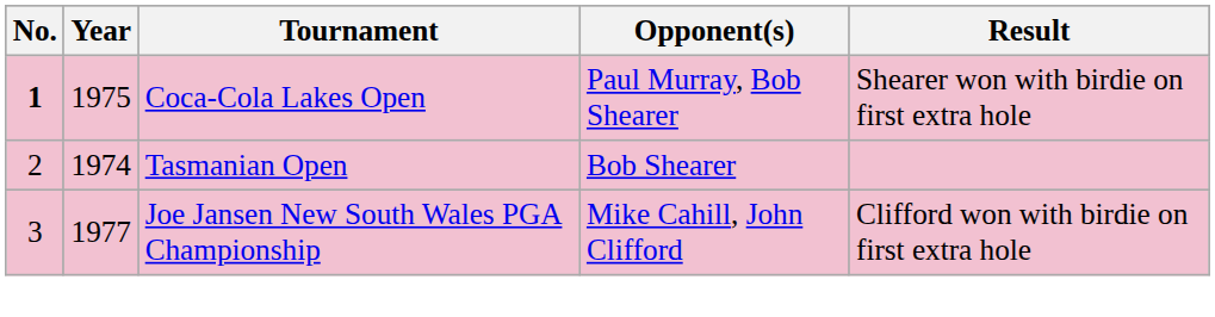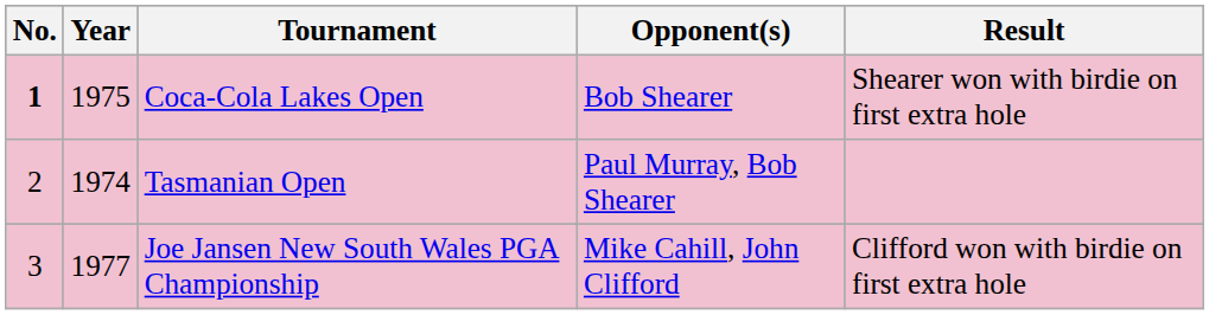 <table class="wikitable" style="font-size:95%;">
 <tr>
 <th>No.</th>
 <th>Year</th>
 <th>Tournament</th>
 <th>Opponent(s)</th>
 <th>Result</th>
 </tr>
 <tr style="background:#F2C1D1;">
 <td align=center><strong>1</strong></td>
 <td>1975</td>
 <td><a href='#'>Coca-Cola Lakes Open</a></td>
-<td> <a href='#'>Paul Murray</a>,  <a href='#'>Bob Shearer</a></td>
+<td> <a href='#'>Bob Shearer</a></td>
 <td>Shearer won with birdie on first extra hole</td>
 </tr>
 <tr style="background:#F2C1D1;">
 <td align=center>2</td>
 <td>1974</td>
 <td><a href='#'>Tasmanian Open</a></td>
-<td> <a href='#'>Bob Shearer</a></td>
+<td> <a href='#'>Paul Murray</a>,  <a href='#'>Bob Shearer</a></td>
 <td></td>
 </tr>
 <tr style="background:#F2C1D1;">
 <td align=center>3</td>
 <td>1977</td>
 <td><a href='#'>Joe Jansen New South Wales PGA Championship</a></td>
 <td> <a href='#'>Mike Cahill</a>,  <a href='#'>John Clifford</a></td>
 <td>Clifford won with birdie on first extra hole</td>
 </tr>
 </table>
